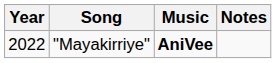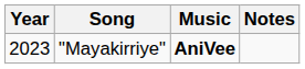 <table class="wikitable sortable">
 <tr>
 <th>Year</th>
 <th>Song</th>
 <th>Music</th>
 <th class="unsortable" scope="col">Notes</th>
 </tr>
 <tr>
-<td>2022</td>
+<td>2023</td>
 <td>"Mayakirriye"</td>
 <td><strong>AniVee</strong></td>
 <td></td>
 </tr>
 </table>
